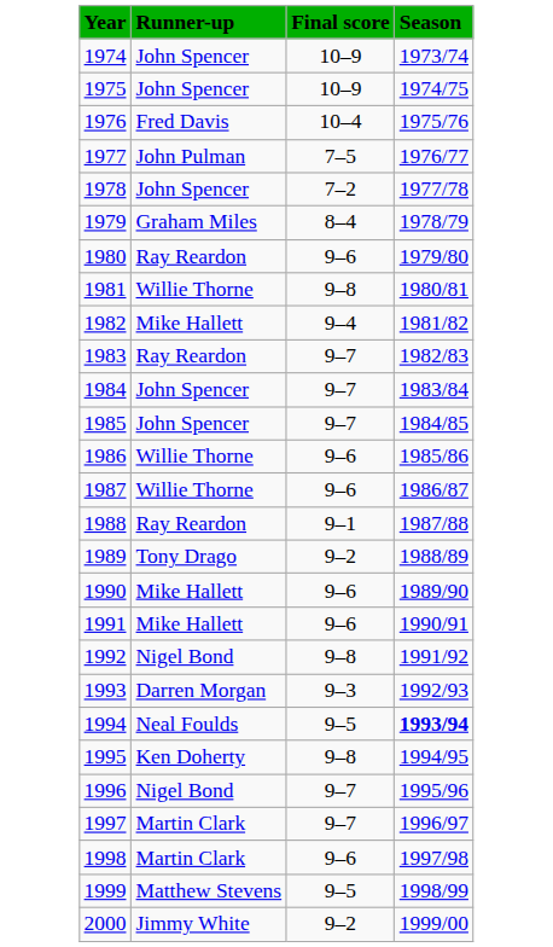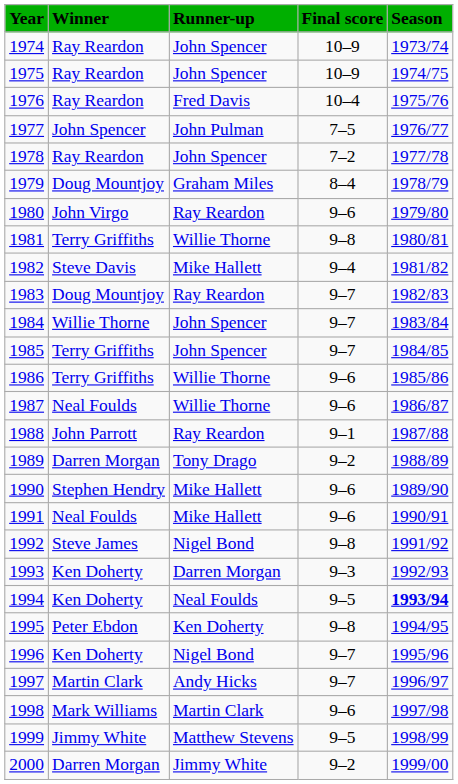 <table class="wikitable" style="margin: auto">
 <tr>
 <th style="text-align: center; background-color: #00af00">Year</th>
+<th style="text-align: left; background-color: #00af00">Winner</th>
 <th style="text-align: left; background-color: #00af00">Runner-up</th>
 <th style="text-align: left; background-color: #00af00">Final score</th>
 <th style="text-align: left; background-color: #00af00">Season</th>
 </tr>
 <tr>
 <td><a href='#'>1974</a></td>
+<td> <a href='#'>Ray Reardon</a></td>
 <td> <a href='#'>John Spencer</a></td>
 <td style="text-align: center">10–9</td>
 <td><a href='#'>1973/74</a></td>
 </tr>
 <tr>
 <td><a href='#'>1975</a></td>
+<td> <a href='#'>Ray Reardon</a></td>
 <td> <a href='#'>John Spencer</a></td>
 <td style="text-align: center">10–9</td>
 <td><a href='#'>1974/75</a></td>
 </tr>
 <tr>
 <td><a href='#'>1976</a></td>
+<td> <a href='#'>Ray Reardon</a></td>
 <td> <a href='#'>Fred Davis</a></td>
 <td style="text-align: center">10–4</td>
 <td><a href='#'>1975/76</a></td>
 </tr>
 <tr>
 <td><a href='#'>1977</a></td>
+<td> <a href='#'>John Spencer</a></td>
 <td> <a href='#'>John Pulman</a></td>
 <td style="text-align: center">7–5</td>
 <td><a href='#'>1976/77</a></td>
 </tr>
 <tr>
 <td><a href='#'>1978</a></td>
+<td> <a href='#'>Ray Reardon</a></td>
 <td> <a href='#'>John Spencer</a></td>
 <td style="text-align: center">7–2</td>
 <td><a href='#'>1977/78</a></td>
 </tr>
 <tr>
 <td><a href='#'>1979</a></td>
+<td> <a href='#'>Doug Mountjoy</a></td>
 <td> <a href='#'>Graham Miles</a></td>
 <td style="text-align: center">8–4</td>
 <td><a href='#'>1978/79</a></td>
 </tr>
 <tr>
 <td><a href='#'>1980</a></td>
+<td> <a href='#'>John Virgo</a></td>
 <td> <a href='#'>Ray Reardon</a></td>
 <td style="text-align: center">9–6</td>
 <td><a href='#'>1979/80</a></td>
 </tr>
 <tr>
 <td><a href='#'>1981</a></td>
+<td> <a href='#'>Terry Griffiths</a></td>
 <td> <a href='#'>Willie Thorne</a></td>
 <td style="text-align: center">9–8</td>
 <td><a href='#'>1980/81</a></td>
 </tr>
 <tr>
 <td><a href='#'>1982</a></td>
+<td> <a href='#'>Steve Davis</a></td>
 <td> <a href='#'>Mike Hallett</a></td>
 <td style="text-align: center">9–4</td>
 <td><a href='#'>1981/82</a></td>
 </tr>
 <tr>
 <td><a href='#'>1983</a></td>
+<td> <a href='#'>Doug Mountjoy</a></td>
 <td> <a href='#'>Ray Reardon</a></td>
 <td style="text-align: center">9–7</td>
 <td><a href='#'>1982/83</a></td>
 </tr>
 <tr>
 <td><a href='#'>1984</a></td>
+<td> <a href='#'>Willie Thorne</a></td>
 <td> <a href='#'>John Spencer</a></td>
 <td style="text-align: center">9–7</td>
 <td><a href='#'>1983/84</a></td>
 </tr>
 <tr>
 <td><a href='#'>1985</a></td>
+<td> <a href='#'>Terry Griffiths</a></td>
 <td> <a href='#'>John Spencer</a></td>
 <td style="text-align: center">9–7</td>
 <td><a href='#'>1984/85</a></td>
 </tr>
 <tr>
 <td><a href='#'>1986</a></td>
+<td> <a href='#'>Terry Griffiths</a></td>
 <td> <a href='#'>Willie Thorne</a></td>
 <td style="text-align: center">9–6</td>
 <td><a href='#'>1985/86</a></td>
 </tr>
 <tr>
 <td><a href='#'>1987</a></td>
+<td> <a href='#'>Neal Foulds</a></td>
 <td> <a href='#'>Willie Thorne</a></td>
 <td style="text-align: center">9–6</td>
 <td><a href='#'>1986/87</a></td>
 </tr>
 <tr>
 <td><a href='#'>1988</a></td>
+<td> <a href='#'>John Parrott</a></td>
 <td> <a href='#'>Ray Reardon</a></td>
 <td style="text-align: center">9–1</td>
 <td><a href='#'>1987/88</a></td>
 </tr>
 <tr>
 <td><a href='#'>1989</a></td>
+<td> <a href='#'>Darren Morgan</a></td>
 <td> <a href='#'>Tony Drago</a></td>
 <td style="text-align: center">9–2</td>
 <td><a href='#'>1988/89</a></td>
 </tr>
 <tr>
 <td><a href='#'>1990</a></td>
+<td> <a href='#'>Stephen Hendry</a></td>
 <td> <a href='#'>Mike Hallett</a></td>
 <td style="text-align: center">9–6</td>
 <td><a href='#'>1989/90</a></td>
 </tr>
 <tr>
 <td><a href='#'>1991</a></td>
+<td> <a href='#'>Neal Foulds</a></td>
 <td> <a href='#'>Mike Hallett</a></td>
 <td style="text-align: center">9–6</td>
 <td><a href='#'>1990/91</a></td>
 </tr>
 <tr>
 <td><a href='#'>1992</a></td>
+<td> <a href='#'>Steve James</a></td>
 <td> <a href='#'>Nigel Bond</a></td>
 <td style="text-align: center">9–8</td>
 <td><a href='#'>1991/92</a></td>
 </tr>
 <tr>
 <td><a href='#'>1993</a></td>
+<td> <a href='#'>Ken Doherty</a></td>
 <td> <a href='#'>Darren Morgan</a></td>
 <td style="text-align: center">9–3</td>
 <td><a href='#'>1992/93</a></td>
 </tr>
 <tr>
 <td><a href='#'>1994</a></td>
+<td> <a href='#'>Ken Doherty</a></td>
 <td> <a href='#'>Neal Foulds</a></td>
 <td style="text-align: center">9–5</td>
 <td><strong><a href='#'>1993/94</a></strong></td>
 </tr>
 <tr>
 <td><a href='#'>1995</a></td>
+<td> <a href='#'>Peter Ebdon</a></td>
 <td> <a href='#'>Ken Doherty</a></td>
 <td style="text-align: center">9–8</td>
 <td><a href='#'>1994/95</a></td>
 </tr>
 <tr>
 <td><a href='#'>1996</a></td>
+<td> <a href='#'>Ken Doherty</a></td>
 <td> <a href='#'>Nigel Bond</a></td>
 <td style="text-align: center">9–7</td>
 <td><a href='#'>1995/96</a></td>
 </tr>
 <tr>
 <td><a href='#'>1997</a></td>
 <td> <a href='#'>Martin Clark</a></td>
+<td> <a href='#'>Andy Hicks</a></td>
 <td style="text-align: center">9–7</td>
 <td><a href='#'>1996/97</a></td>
 </tr>
 <tr>
 <td><a href='#'>1998</a></td>
+<td> <a href='#'>Mark Williams</a></td>
 <td> <a href='#'>Martin Clark</a></td>
 <td style="text-align: center">9–6</td>
 <td><a href='#'>1997/98</a></td>
 </tr>
 <tr>
 <td><a href='#'>1999</a></td>
+<td> <a href='#'>Jimmy White</a></td>
 <td> <a href='#'>Matthew Stevens</a></td>
 <td style="text-align: center">9–5</td>
 <td><a href='#'>1998/99</a></td>
 </tr>
 <tr>
 <td><a href='#'>2000</a></td>
+<td> <a href='#'>Darren Morgan</a></td>
 <td> <a href='#'>Jimmy White</a></td>
 <td style="text-align: center">9–2</td>
 <td><a href='#'>1999/00</a></td>
 </tr>
 </table>
